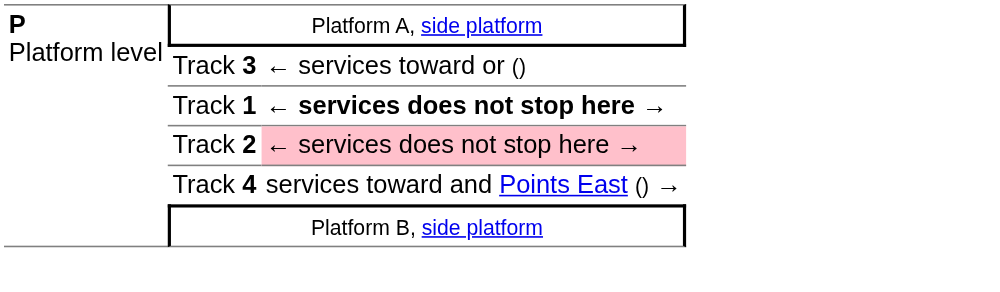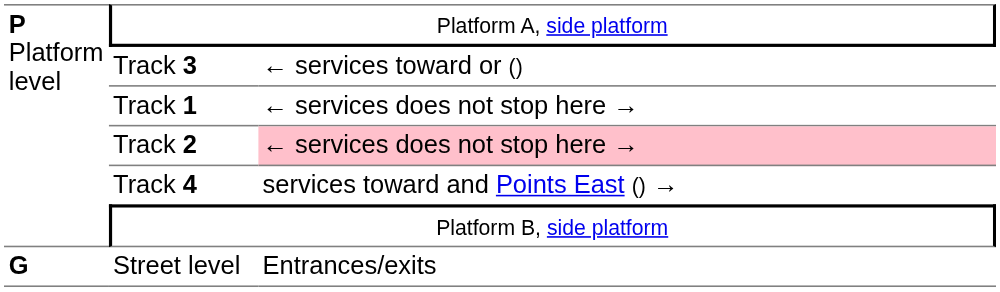 <table cellspacing="0" cellpadding="3">
 <tr>
 <td style="border-top:solid 1px gray;border-bottom:solid 1px gray;" rowspan=6 valign=top><strong>P</strong><br>Platform level</td>
 <td style="border-top:solid 1px gray;border-right:solid 2px black;border-left:solid 2px black;border-bottom:solid 2px black;text-align:center;" colspan=2><small>Platform A, <a href='#'>side platform</a> </small></td>
 </tr>
 <tr>
 <td style="border-bottom:solid 1px gray;">Track <strong>3</strong></td>
 <td style="border-bottom:solid 1px gray;">←  services toward  or  <small>()</small></td>
 </tr>
 <tr>
 <td style="border-bottom:solid 1px gray;">Track <strong>1</strong></td>
-<td style="border-bottom:solid 1px gray;"><strong>←  services does not stop here →</strong></td>
+<td style="border-bottom:solid 1px gray;">←  services does not stop here →</td>
 </tr>
 <tr>
 <td style="border-bottom:solid 1px gray;">Track <strong>2</strong></td>
 <td style="background: pink; border-bottom:solid 1px gray;">←  services does not stop here →</td>
 </tr>
 <tr>
 <td>Track <strong>4</strong></td>
 <td>  services toward  and <a href='#'>Points East</a> <small>()</small> →</td>
 </tr>
 <tr>
 <td style="border-top:solid 2px black;border-right:solid 2px black;border-left:solid 2px black;border-bottom:solid 1px gray;text-align:center;" colspan=2><small>Platform B, <a href='#'>side platform</a> </small></td>
 </tr>
+<tr>
+<td style="border-bottom:solid 1px gray;" width=50><strong>G</strong></td>
+<td style="border-bottom:solid 1px gray;" width=100>Street level</td>
+<td style="border-bottom:solid 1px gray;" width=550>Entrances/exits</td>
+</tr>
 </table>
